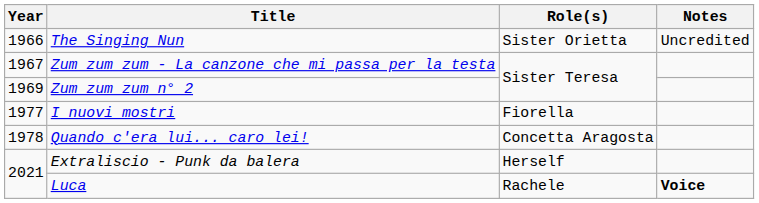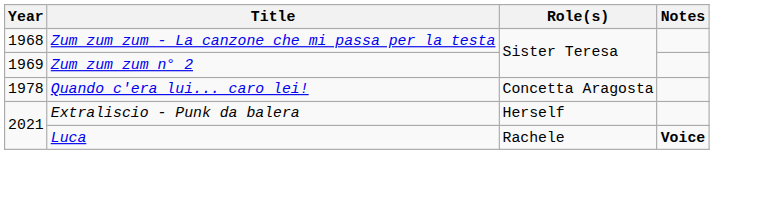 <table class="wikitable plainrowheaders sortable">
 <tr>
 <th scope="col">Year</th>
 <th scope="col">Title</th>
 <th scope="col">Role(s)</th>
 <th scope="col" class="unsortable">Notes</th>
 </tr>
 <tr>
-<td>1966</td>
-<td><em><a href='#'>The Singing Nun</a></em></td>
-<td>Sister Orietta</td>
-<td>Uncredited</td>
-</tr>
-<tr>
-<td>1967</td>
+<td>1968</td>
 <td><em><a href='#'>Zum zum zum - La canzone che mi passa per la testa</a></em></td>
 <td rowspan="2">Sister Teresa</td>
 <td></td>
 </tr>
 <tr>
 <td>1969</td>
 <td><em><a href='#'>Zum zum zum n° 2</a></em></td>
-<td></td>
-</tr>
-<tr>
-<td>1977</td>
-<td><em><a href='#'>I nuovi mostri</a></em></td>
-<td>Fiorella</td>
 <td></td>
 </tr>
 <tr>
 <td>1978</td>
 <td><em><a href='#'>Quando c'era lui... caro lei!</a></em></td>
 <td>Concetta Aragosta</td>
 <td></td>
 </tr>
 <tr>
 <td rowspan="2">2021</td>
 <td><em>Extraliscio - Punk da balera</em></td>
 <td>Herself</td>
 <td></td>
 </tr>
 <tr>
 <td><em><a href='#'>Luca</a></em></td>
 <td>Rachele</td>
 <td><strong>Voice</strong></td>
 </tr>
 </table>
